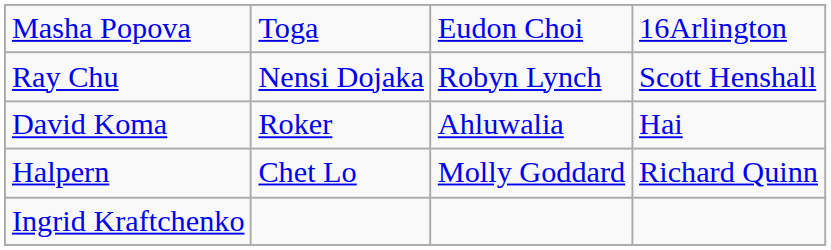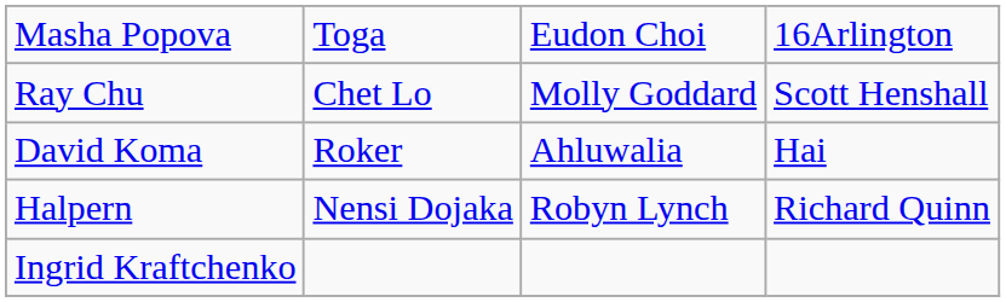 <table class="wikitable">
 <tr>
 <td><a href='#'>Masha Popova</a></td>
 <td><a href='#'>Toga</a></td>
 <td><a href='#'>Eudon Choi</a></td>
 <td><a href='#'>16Arlington</a></td>
 </tr>
 <tr>
 <td><a href='#'>Ray Chu</a></td>
-<td><a href='#'>Nensi Dojaka</a></td>
-<td><a href='#'>Robyn Lynch</a></td>
+<td><a href='#'>Chet Lo</a></td>
+<td><a href='#'>Molly Goddard</a></td>
 <td><a href='#'>Scott Henshall</a></td>
 </tr>
 <tr>
 <td><a href='#'>David Koma</a></td>
 <td><a href='#'>Roker</a></td>
 <td><a href='#'>Ahluwalia</a></td>
 <td><a href='#'>Hai</a></td>
 </tr>
 <tr>
 <td><a href='#'>Halpern</a></td>
-<td><a href='#'>Chet Lo</a></td>
-<td><a href='#'>Molly Goddard</a></td>
+<td><a href='#'>Nensi Dojaka</a></td>
+<td><a href='#'>Robyn Lynch</a></td>
 <td><a href='#'>Richard Quinn</a></td>
 </tr>
 <tr>
 <td><a href='#'>Ingrid Kraftchenko</a></td>
 <td></td>
 <td></td>
 <td></td>
 </tr>
 </table>
